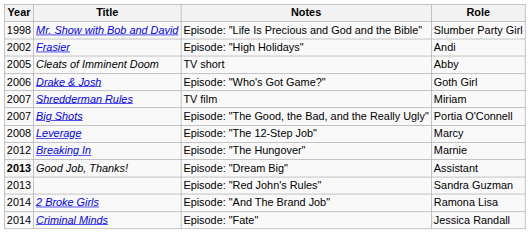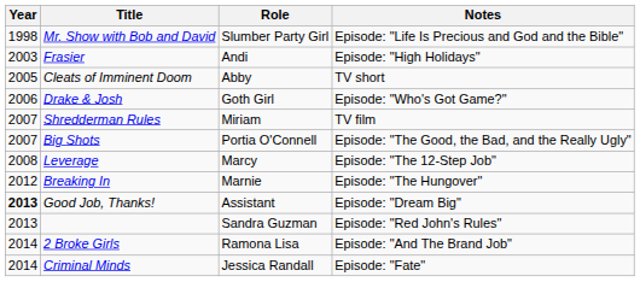 <table class="wikitable sortable">
 <tr>
 <th>Year</th>
 <th>Title</th>
+<th>Role</th>
 <th class="unsortable">Notes</th>
-<th>Role</th>
 </tr>
 <tr>
 <td>1998</td>
 <td><em><a href='#'>Mr. Show with Bob and David</a></em></td>
+<td>Slumber Party Girl</td>
 <td>Episode: "Life Is Precious and God and the Bible"</td>
-<td>Slumber Party Girl</td>
 </tr>
 <tr>
-<td>2002</td>
+<td>2003</td>
 <td><em><a href='#'>Frasier</a></em></td>
+<td>Andi</td>
 <td>Episode: "High Holidays"</td>
-<td>Andi</td>
 </tr>
 <tr>
 <td>2005</td>
 <td><em>Cleats of Imminent Doom</em></td>
+<td>Abby</td>
 <td>TV short</td>
-<td>Abby</td>
 </tr>
 <tr>
 <td>2006</td>
 <td><em><a href='#'>Drake & Josh</a></em></td>
+<td>Goth Girl</td>
 <td>Episode: "Who's Got Game?"</td>
-<td>Goth Girl</td>
 </tr>
 <tr>
 <td>2007</td>
 <td><em><a href='#'>Shredderman Rules</a></em></td>
+<td>Miriam</td>
 <td>TV film</td>
-<td>Miriam</td>
 </tr>
 <tr>
 <td>2007</td>
 <td><em><a href='#'>Big Shots</a></em></td>
+<td>Portia O'Connell</td>
 <td>Episode: "The Good, the Bad, and the Really Ugly"</td>
-<td>Portia O'Connell</td>
 </tr>
 <tr>
 <td>2008</td>
 <td><em><a href='#'>Leverage</a></em></td>
+<td>Marcy</td>
 <td>Episode: "The 12-Step Job"</td>
-<td>Marcy</td>
 </tr>
 <tr>
 <td>2012</td>
 <td><em><a href='#'>Breaking In</a></em></td>
+<td>Marnie</td>
 <td>Episode: "The Hungover"</td>
-<td>Marnie</td>
 </tr>
 <tr>
 <td><strong>2013</strong></td>
 <td><em>Good Job, Thanks!</em></td>
+<td>Assistant</td>
 <td>Episode: "Dream Big"</td>
-<td>Assistant</td>
 </tr>
 <tr>
 <td>2013</td>
 <td><em></em></td>
+<td>Sandra Guzman</td>
 <td>Episode: "Red John's Rules"</td>
-<td>Sandra Guzman</td>
 </tr>
 <tr>
 <td>2014</td>
 <td><em><a href='#'>2 Broke Girls</a></em></td>
+<td>Ramona Lisa</td>
 <td>Episode: "And The Brand Job"</td>
-<td>Ramona Lisa</td>
 </tr>
 <tr>
 <td>2014</td>
 <td><em><a href='#'>Criminal Minds</a></em></td>
+<td>Jessica Randall</td>
 <td>Episode: "Fate"</td>
-<td>Jessica Randall</td>
 </tr>
 </table>
